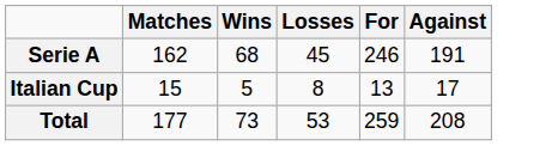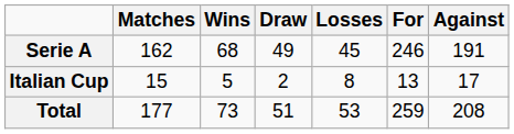 <table class="wikitable" style="text-align: center;">
 <tr>
 <td></td>
 <th>Matches</th>
 <th>Wins</th>
+<th>Draw</th>
 <th>Losses</th>
 <th>For</th>
 <th>Against</th>
 </tr>
 <tr>
 <th>Serie A</th>
 <td>162</td>
 <td>68</td>
+<td>49</td>
 <td>45</td>
 <td>246</td>
 <td>191</td>
 </tr>
 <tr>
 <th>Italian Cup</th>
 <td>15</td>
 <td>5</td>
+<td>2</td>
 <td>8</td>
 <td>13</td>
 <td>17</td>
 </tr>
 <tr>
 <th>Total</th>
 <td>177</td>
 <td>73</td>
+<td>51</td>
 <td>53</td>
 <td>259</td>
 <td>208</td>
 </tr>
 </table>
